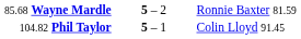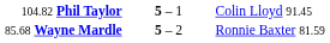 <table style="text-align:center">
 <tr>
 <th width=223></th>
 <th width=100></th>
 <th width=223></th>
 </tr>
 <tr>
+<td align=right><small>104.82</small> <strong><a href='#'>Phil Taylor</a></strong> </td>
+<td><strong>5</strong> – 1</td>
+<td align=left> <a href='#'>Colin Lloyd</a> <small>91.45</small></td>
+</tr>
+<tr>
 <td align=right><small>85.68</small> <strong><a href='#'>Wayne Mardle</a></strong> </td>
 <td><strong>5</strong> – 2</td>
 <td align=left> <a href='#'>Ronnie Baxter</a> <small>81.59</small></td>
 </tr>
-<tr>
-<td align=right><small>104.82</small> <strong><a href='#'>Phil Taylor</a></strong> </td>
-<td><strong>5</strong> – 1</td>
-<td align=left> <a href='#'>Colin Lloyd</a> <small>91.45</small></td>
-</tr>
 </table>
